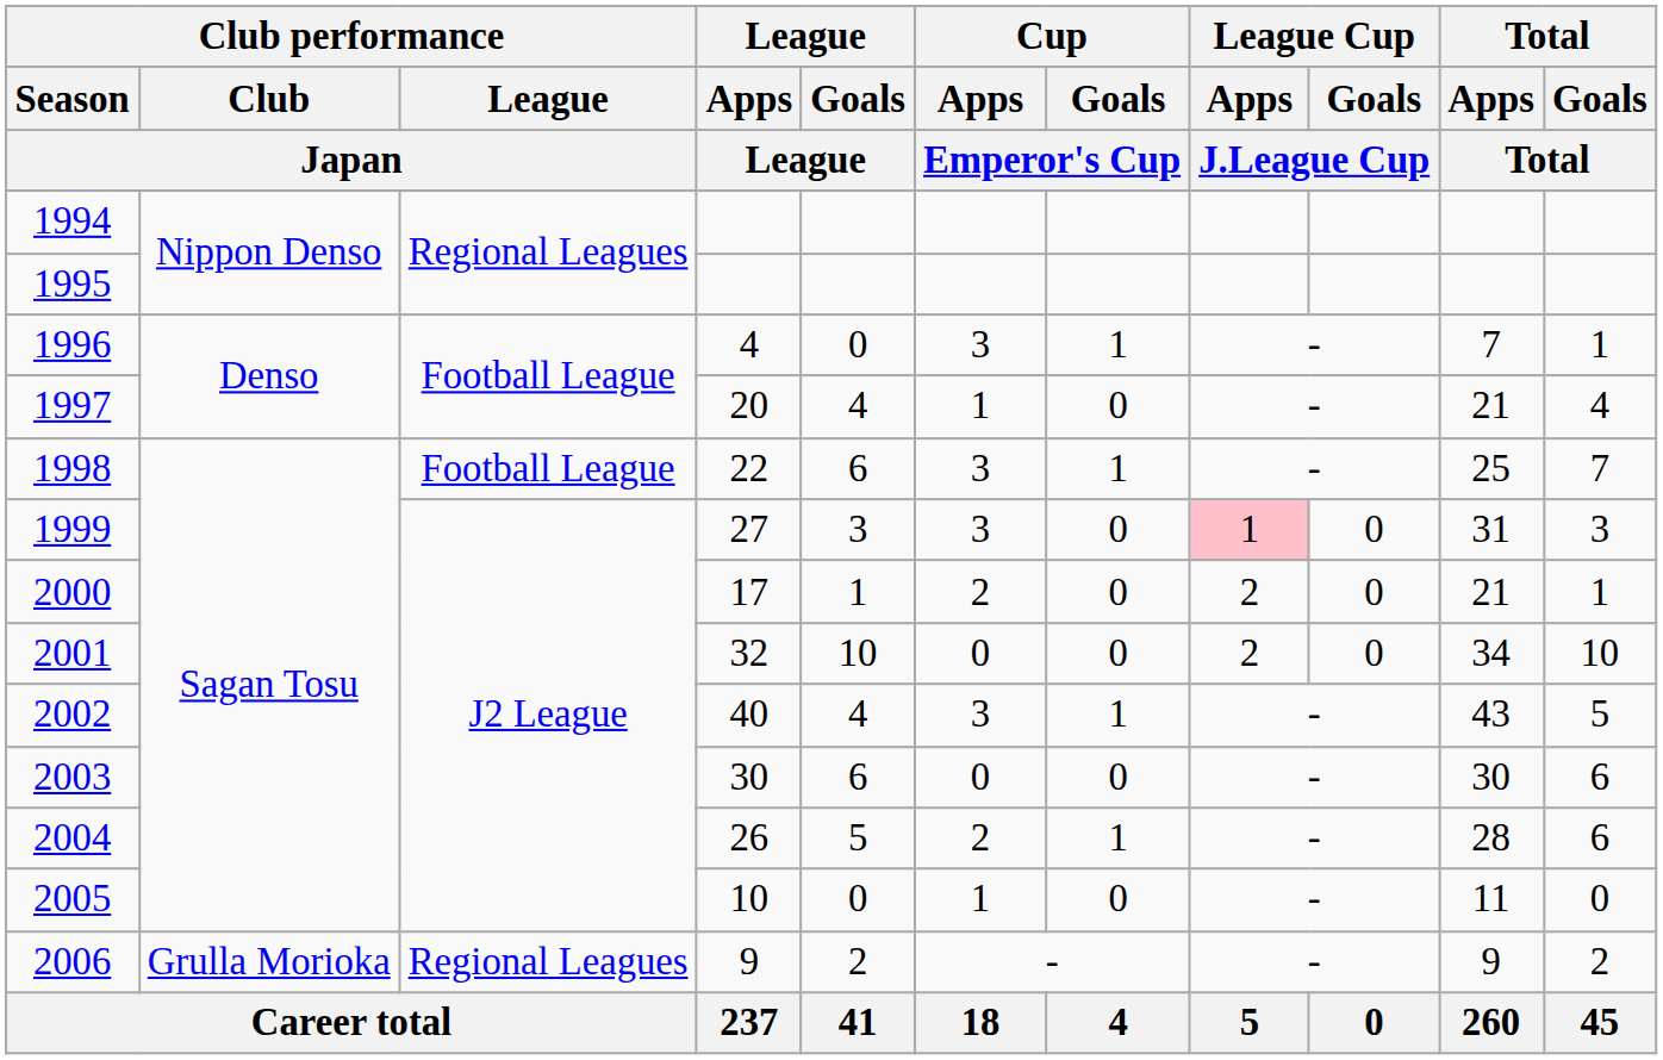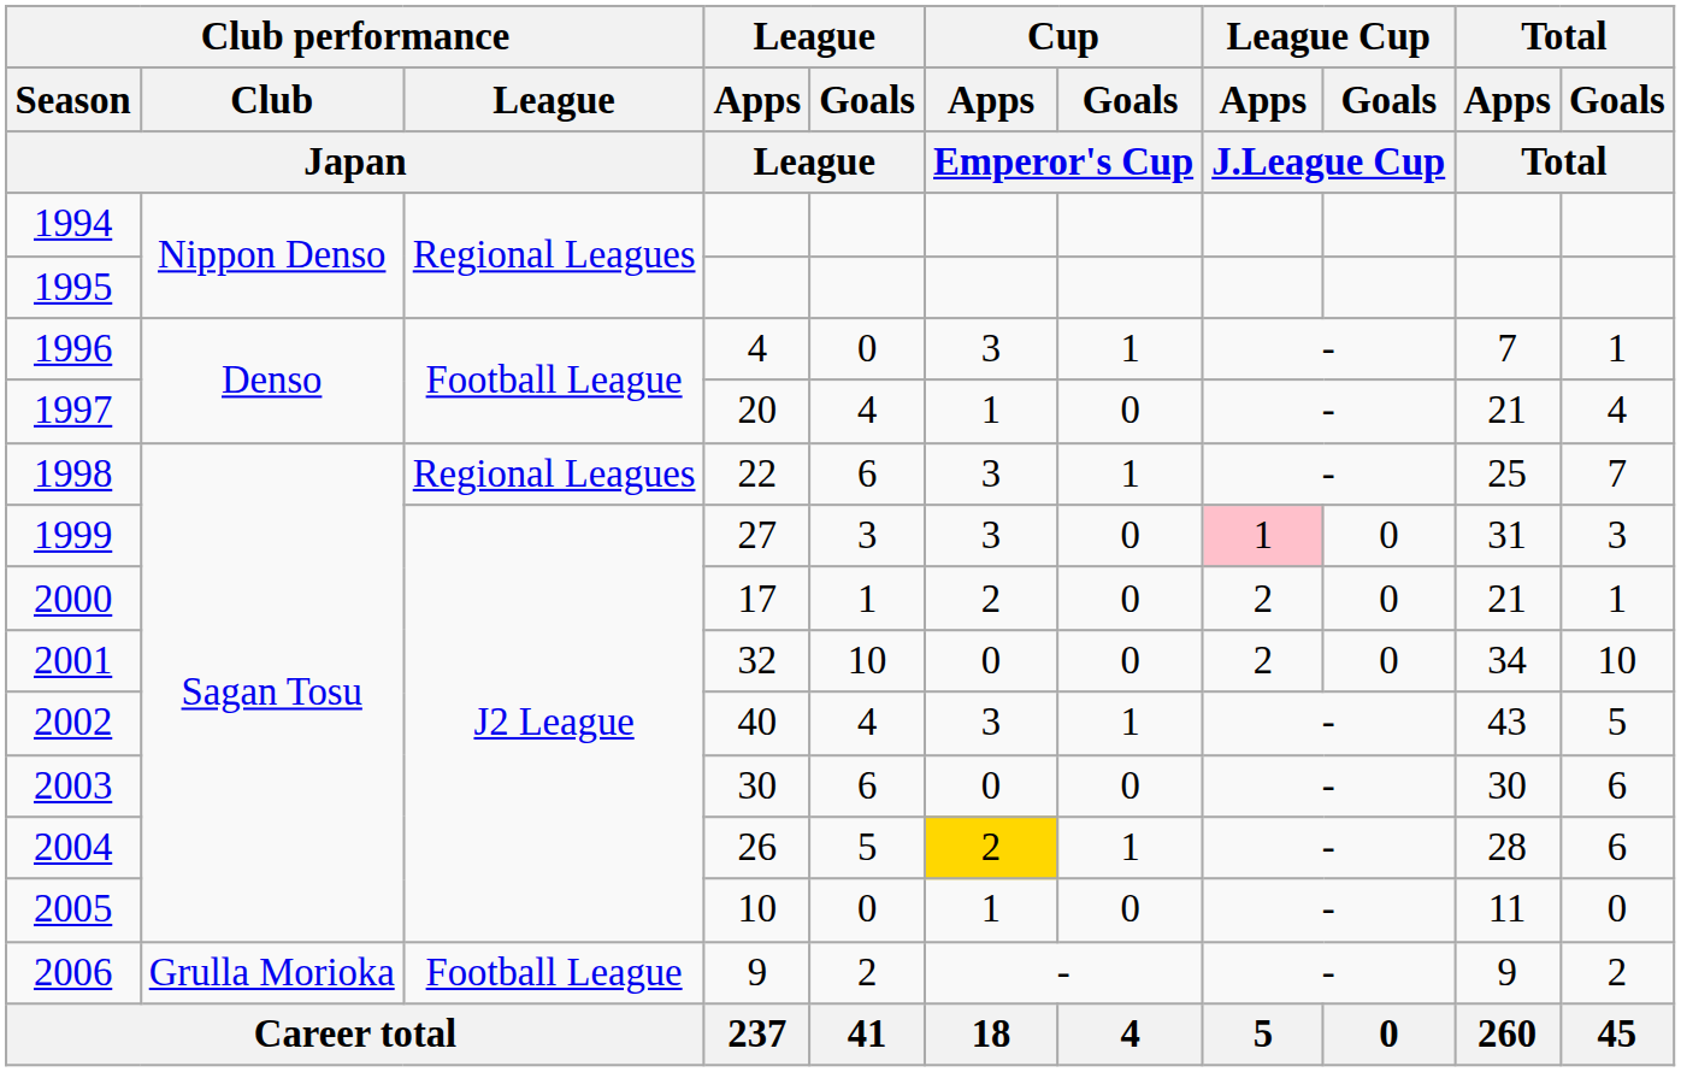 <table class="wikitable" style="text-align:center">
 <tr>
 <th colspan=3>Club performance</th>
 <th colspan=2>League</th>
 <th colspan=2>Cup</th>
 <th colspan=2>League Cup</th>
 <th colspan=2>Total</th>
 </tr>
 <tr>
 <th>Season</th>
 <th>Club</th>
 <th>League</th>
 <th>Apps</th>
 <th>Goals</th>
 <th>Apps</th>
 <th>Goals</th>
 <th>Apps</th>
 <th>Goals</th>
 <th>Apps</th>
 <th>Goals</th>
 </tr>
 <tr>
 <th colspan=3>Japan</th>
 <th colspan=2>League</th>
 <th colspan=2><a href='#'>Emperor's Cup</a></th>
 <th colspan=2><a href='#'>J.League Cup</a></th>
 <th colspan=2>Total</th>
 </tr>
 <tr>
 <td><a href='#'>1994</a></td>
 <td rowspan="2"><a href='#'>Nippon Denso</a></td>
 <td rowspan="2"><a href='#'>Regional Leagues</a></td>
 <td></td>
 <td></td>
 <td></td>
 <td></td>
 <td></td>
 <td></td>
 <td></td>
 <td></td>
 </tr>
 <tr>
 <td><a href='#'>1995</a></td>
 <td></td>
 <td></td>
 <td></td>
 <td></td>
 <td></td>
 <td></td>
 <td></td>
 <td></td>
 </tr>
 <tr>
 <td><a href='#'>1996</a></td>
 <td rowspan="2"><a href='#'>Denso</a></td>
 <td rowspan="2"><a href='#'>Football League</a></td>
 <td>4</td>
 <td>0</td>
 <td>3</td>
 <td>1</td>
 <td colspan="2">-</td>
 <td>7</td>
 <td>1</td>
 </tr>
 <tr>
 <td><a href='#'>1997</a></td>
 <td>20</td>
 <td>4</td>
 <td>1</td>
 <td>0</td>
 <td colspan="2">-</td>
 <td>21</td>
 <td>4</td>
 </tr>
 <tr>
 <td><a href='#'>1998</a></td>
 <td rowspan="8"><a href='#'>Sagan Tosu</a></td>
-<td><a href='#'>Football League</a></td>
+<td><a href='#'>Regional Leagues</a></td>
 <td>22</td>
 <td>6</td>
 <td>3</td>
 <td>1</td>
 <td colspan="2">-</td>
 <td>25</td>
 <td>7</td>
 </tr>
 <tr>
 <td><a href='#'>1999</a></td>
 <td rowspan="7"><a href='#'>J2 League</a></td>
 <td>27</td>
 <td>3</td>
 <td>3</td>
 <td>0</td>
 <td style="background: pink;">1</td>
 <td>0</td>
 <td>31</td>
 <td>3</td>
 </tr>
 <tr>
 <td><a href='#'>2000</a></td>
 <td>17</td>
 <td>1</td>
 <td>2</td>
 <td>0</td>
 <td>2</td>
 <td>0</td>
 <td>21</td>
 <td>1</td>
 </tr>
 <tr>
 <td><a href='#'>2001</a></td>
 <td>32</td>
 <td>10</td>
 <td>0</td>
 <td>0</td>
 <td>2</td>
 <td>0</td>
 <td>34</td>
 <td>10</td>
 </tr>
 <tr>
 <td><a href='#'>2002</a></td>
 <td>40</td>
 <td>4</td>
 <td>3</td>
 <td>1</td>
 <td colspan="2">-</td>
 <td>43</td>
 <td>5</td>
 </tr>
 <tr>
 <td><a href='#'>2003</a></td>
 <td>30</td>
 <td>6</td>
 <td>0</td>
 <td>0</td>
 <td colspan="2">-</td>
 <td>30</td>
 <td>6</td>
 </tr>
 <tr>
 <td><a href='#'>2004</a></td>
 <td>26</td>
 <td>5</td>
-<td>2</td>
+<td style="background: gold;">2</td>
 <td>1</td>
 <td colspan="2">-</td>
 <td>28</td>
 <td>6</td>
 </tr>
 <tr>
 <td><a href='#'>2005</a></td>
 <td>10</td>
 <td>0</td>
 <td>1</td>
 <td>0</td>
 <td colspan="2">-</td>
 <td>11</td>
 <td>0</td>
 </tr>
 <tr>
 <td><a href='#'>2006</a></td>
 <td><a href='#'>Grulla Morioka</a></td>
-<td><a href='#'>Regional Leagues</a></td>
+<td><a href='#'>Football League</a></td>
 <td>9</td>
 <td>2</td>
 <td colspan="2">-</td>
 <td colspan="2">-</td>
 <td>9</td>
 <td>2</td>
 </tr>
 <tr>
 <th colspan=3>Career total</th>
 <th>237</th>
 <th>41</th>
 <th>18</th>
 <th>4</th>
 <th>5</th>
 <th>0</th>
 <th>260</th>
 <th>45</th>
 </tr>
 </table>
